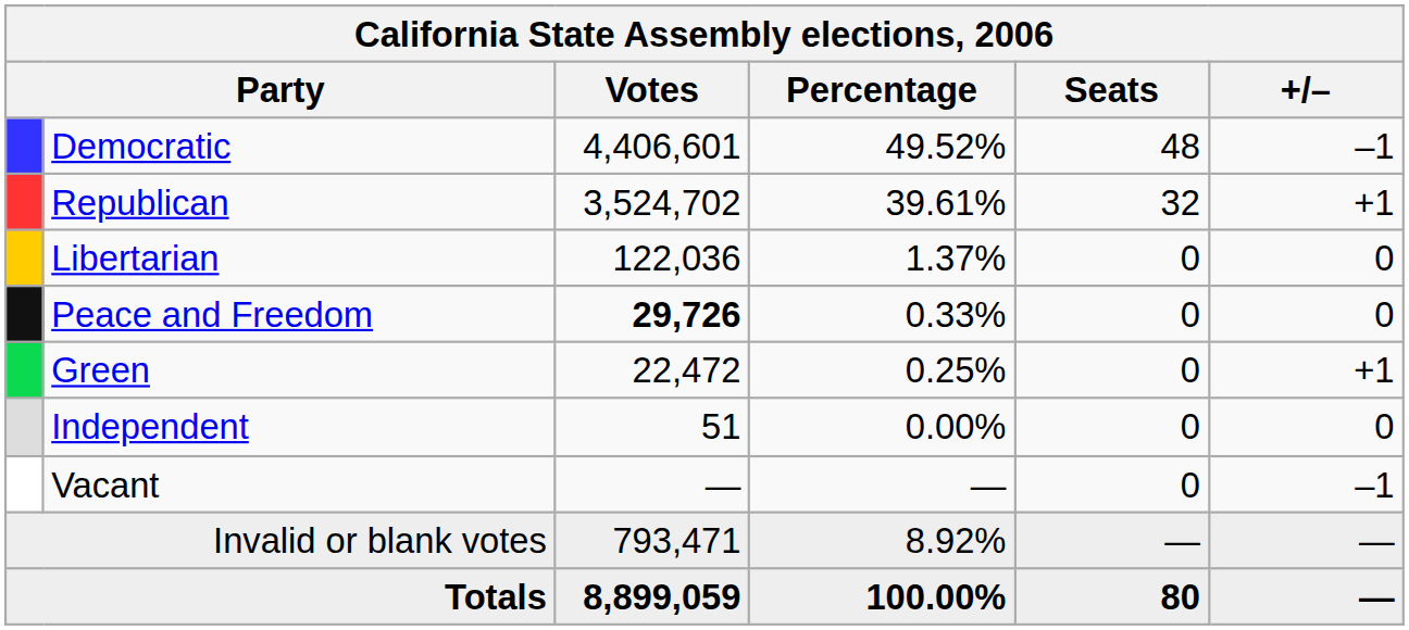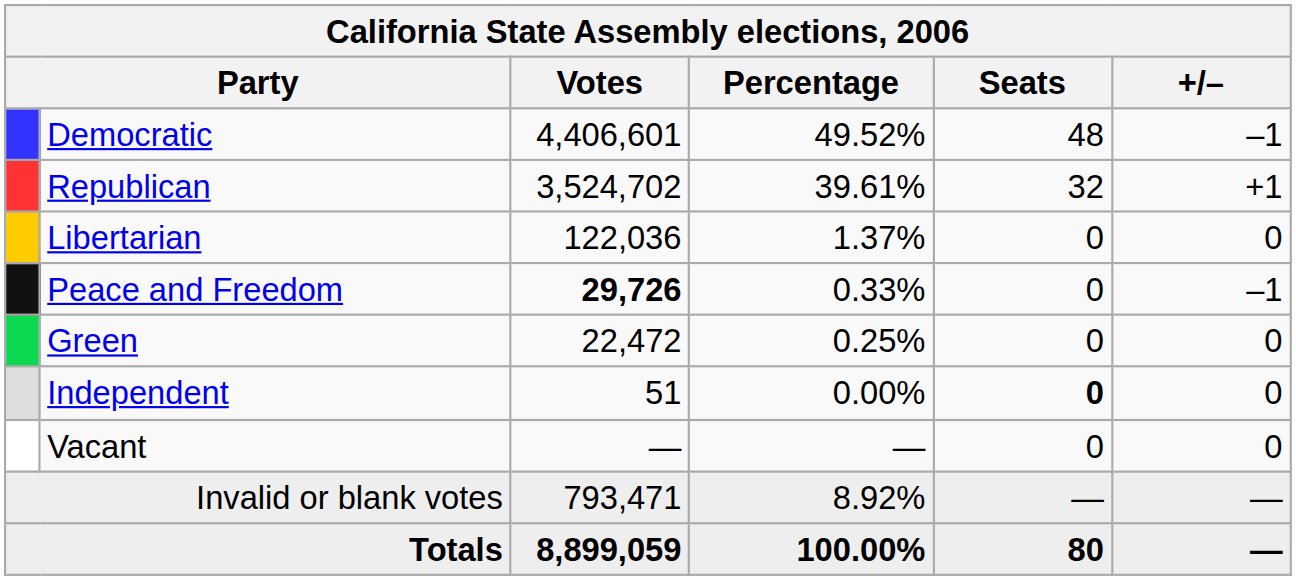 <table class="wikitable" style="font-size: 95%;">
 <tr style="background:#e9e9e9;">
 <th colspan="6">California State Assembly elections, 2006</th>
 </tr>
 <tr style="background:#eee; text-align:center;">
 <th colspan=2 style="width: 15em">Party</th>
 <th style="width: 5em">Votes</th>
 <th style="width: 7em">Percentage</th>
 <th style="width: 5em">Seats</th>
 <th style="width: 5em">+/–</th>
 </tr>
 <tr>
 <th style="background:#33f; width:3px;"></th>
 <td style="width: 130px"><a href='#'>Democratic</a></td>
 <td style="text-align:right;">4,406,601</td>
 <td style="text-align:right;">49.52%</td>
 <td style="text-align:right;">48</td>
 <td style="text-align:right;">–1</td>
 </tr>
 <tr>
 <th style="background:#f33; width:3px;"></th>
 <td style="width: 130px"><a href='#'>Republican</a></td>
 <td style="text-align:right;">3,524,702</td>
 <td style="text-align:right;">39.61%</td>
 <td style="text-align:right;">32</td>
 <td style="text-align:right;">+1</td>
 </tr>
 <tr>
 <th style="background:#fc0; width:3px;"></th>
 <td style="width: 130px"><a href='#'>Libertarian</a></td>
 <td style="text-align:right;">122,036</td>
 <td style="text-align:right;">1.37%</td>
 <td style="text-align:right;">0</td>
 <td style="text-align:right;">0</td>
 </tr>
 <tr>
 <th style="background:#111; width:3px;"></th>
 <td style="width: 130px"><a href='#'>Peace and Freedom</a></td>
 <td style="text-align:right;"><strong>29,726</strong></td>
 <td style="text-align:right;">0.33%</td>
 <td style="text-align:right;">0</td>
-<td style="text-align:right;">0</td>
+<td style="text-align:right;">–1</td>
 </tr>
 <tr>
 <th style="background:#0bda51; width:3px;"></th>
 <td style="width: 130px"><a href='#'>Green</a></td>
 <td style="text-align:right;">22,472</td>
 <td style="text-align:right;">0.25%</td>
 <td style="text-align:right;">0</td>
-<td style="text-align:right;">+1</td>
+<td style="text-align:right;">0</td>
 </tr>
 <tr>
 <th style="background:#ddd; width:3px;"></th>
 <td style="width: 130px"><a href='#'>Independent</a></td>
 <td style="text-align:right;">51</td>
 <td style="text-align:right;">0.00%</td>
-<td style="text-align:right;">0</td>
+<td style="text-align:right;"><strong>0</strong></td>
 <td style="text-align:right;">0</td>
 </tr>
 <tr>
 <th style="background:#fff; width:3px;"></th>
 <td style="width: 130px">Vacant</td>
 <td style="text-align:right;">—</td>
 <td style="text-align:right;">—</td>
 <td style="text-align:right;">0</td>
-<td style="text-align:right;">–1</td>
+<td style="text-align:right;">0</td>
 </tr>
 <tr style="background:#eee; text-align:right;">
 <td colspan="2">Invalid or blank votes</td>
 <td>793,471</td>
 <td>8.92%</td>
 <td>—</td>
 <td>—</td>
 </tr>
 <tr style="background:#eee; text-align:right;">
 <td colspan="2"><strong>Totals</strong></td>
 <td><strong>8,899,059</strong></td>
 <td><strong>100.00%</strong></td>
 <td><strong>80</strong></td>
 <td><strong>—</strong></td>
 </tr>
 </table>
